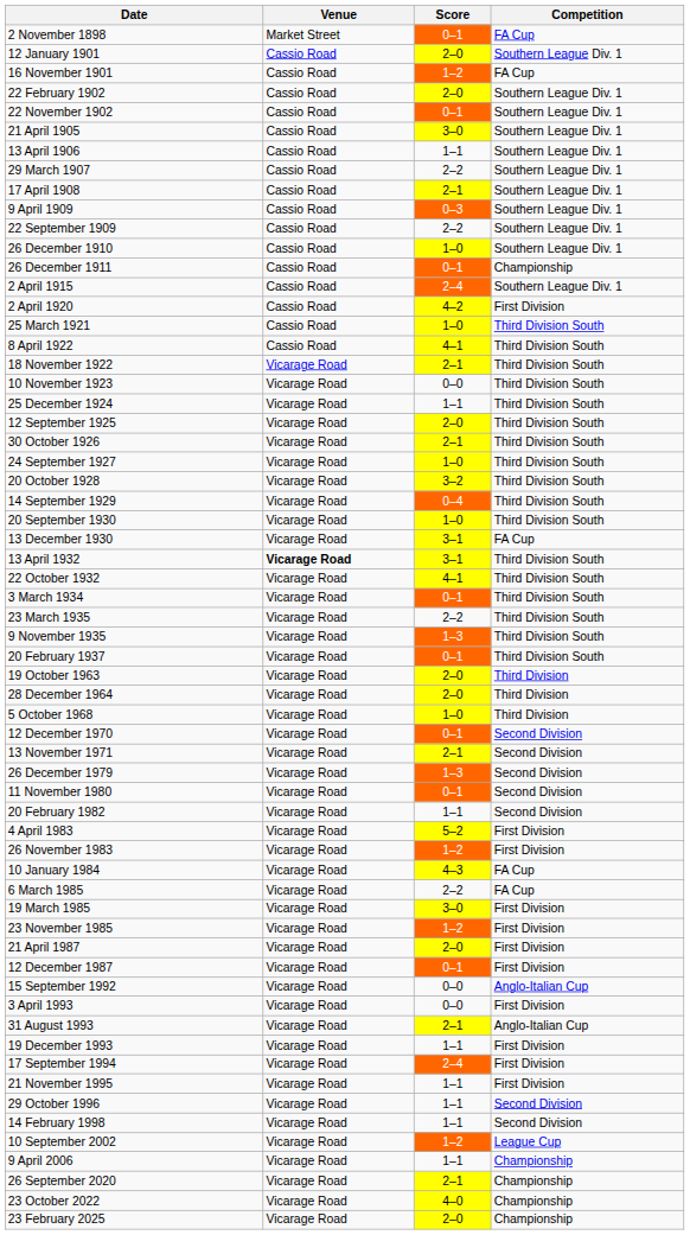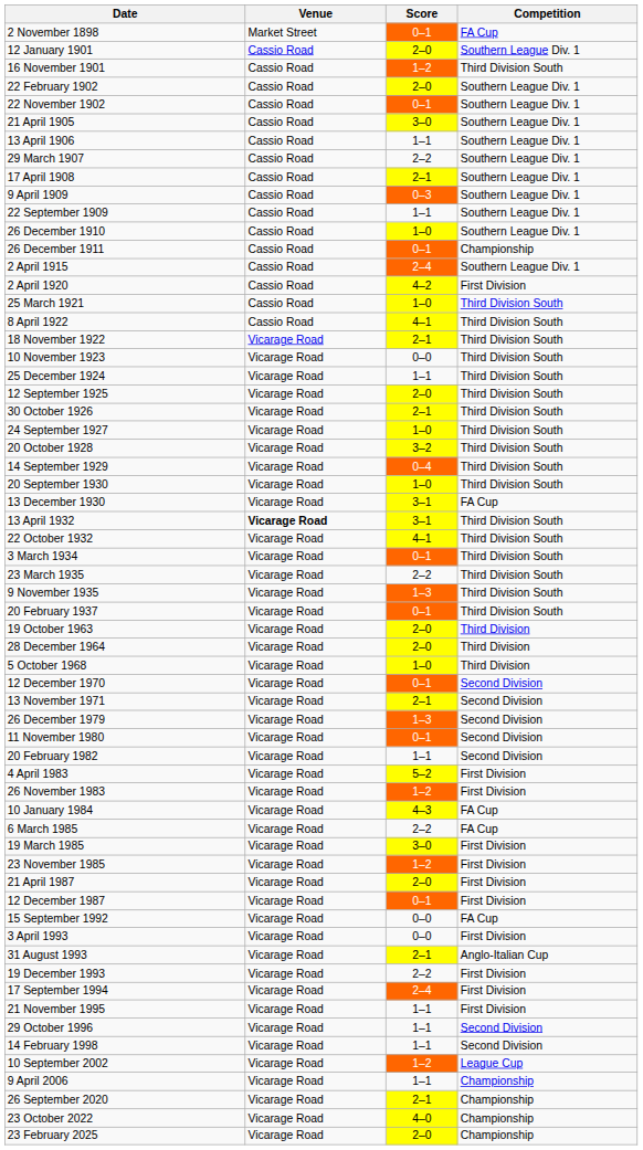 <table class="wikitable" style="font-size:90%" width=90%;>
 <tr>
 <th width=150>Date</th>
 <th width=85>Venue</th>
 <th width=35>Score</th>
 <th width=110>Competition</th>
 </tr>
 <tr>
 <td>2 November 1898</td>
 <td>Market Street</td>
 <td align="center" style="background:#FF6600;color:white">0–1</td>
 <td><a href='#'>FA Cup</a></td>
 </tr>
 <tr>
 <td>12 January 1901</td>
 <td><a href='#'>Cassio Road</a></td>
 <td align="center" style="background:#FFFF00">2–0</td>
 <td><a href='#'>Southern League</a> Div. 1</td>
 </tr>
 <tr>
 <td>16 November 1901</td>
 <td>Cassio Road</td>
 <td align="center" style="background:#FF6600;color:white">1–2</td>
-<td>FA Cup</td>
+<td>Third Division South</td>
 </tr>
 <tr>
 <td>22 February 1902</td>
 <td>Cassio Road</td>
 <td align="center" style="background:#FFFF00">2–0</td>
 <td>Southern League Div. 1</td>
 </tr>
 <tr>
 <td>22 November 1902</td>
 <td>Cassio Road</td>
 <td align="center" style="background:#FF6600;color:white">0–1</td>
 <td>Southern League Div. 1</td>
 </tr>
 <tr>
 <td>21 April 1905</td>
 <td>Cassio Road</td>
 <td align="center" style="background:#FFFF00">3–0</td>
 <td>Southern League Div. 1</td>
 </tr>
 <tr>
 <td>13 April 1906</td>
 <td>Cassio Road</td>
 <td align="center">1–1</td>
 <td>Southern League Div. 1</td>
 </tr>
 <tr>
 <td>29 March 1907</td>
 <td>Cassio Road</td>
 <td align="center">2–2</td>
 <td>Southern League Div. 1</td>
 </tr>
 <tr>
 <td>17 April 1908</td>
 <td>Cassio Road</td>
 <td align="center" style="background:#FFFF00">2–1</td>
 <td>Southern League Div. 1</td>
 </tr>
 <tr>
 <td>9 April 1909</td>
 <td>Cassio Road</td>
 <td align="center" style="background:#FF6600;color:white">0–3</td>
 <td>Southern League Div. 1</td>
 </tr>
 <tr>
 <td>22 September 1909</td>
 <td>Cassio Road</td>
-<td align="center">2–2</td>
+<td align="center">1–1</td>
 <td>Southern League Div. 1</td>
 </tr>
 <tr>
 <td>26 December 1910</td>
 <td>Cassio Road</td>
 <td align="center" style="background:#FFFF00">1–0</td>
 <td>Southern League Div. 1</td>
 </tr>
 <tr>
 <td>26 December 1911</td>
 <td>Cassio Road</td>
 <td align="center" style="background:#FF6600;color:white">0–1</td>
 <td>Championship</td>
 </tr>
 <tr>
 <td>2 April 1915</td>
 <td>Cassio Road</td>
 <td align="center" style="background:#FF6600;color:white">2–4</td>
 <td>Southern League Div. 1</td>
 </tr>
 <tr>
 <td>2 April 1920</td>
 <td>Cassio Road</td>
 <td align="center" style="background:#FFFF00">4–2</td>
 <td>First Division</td>
 </tr>
 <tr>
 <td>25 March 1921</td>
 <td>Cassio Road</td>
 <td align="center" style="background:#FFFF00">1–0</td>
 <td><a href='#'>Third Division South</a></td>
 </tr>
 <tr>
 <td>8 April 1922</td>
 <td>Cassio Road</td>
 <td align="center" style="background:#FFFF00">4–1</td>
 <td>Third Division South</td>
 </tr>
 <tr>
 <td>18 November 1922</td>
 <td><a href='#'>Vicarage Road</a></td>
 <td align="center" style="background:#FFFF00">2–1</td>
 <td>Third Division South</td>
 </tr>
 <tr>
 <td>10 November 1923</td>
 <td>Vicarage Road</td>
 <td align="center">0–0</td>
 <td>Third Division South</td>
 </tr>
 <tr>
 <td>25 December 1924</td>
 <td>Vicarage Road</td>
 <td align="center">1–1</td>
 <td>Third Division South</td>
 </tr>
 <tr>
 <td>12 September 1925</td>
 <td>Vicarage Road</td>
 <td align="center" style="background:#FFFF00">2–0</td>
 <td>Third Division South</td>
 </tr>
 <tr>
 <td>30 October 1926</td>
 <td>Vicarage Road</td>
 <td align="center" style="background:#FFFF00">2–1</td>
 <td>Third Division South</td>
 </tr>
 <tr>
 <td>24 September 1927</td>
 <td>Vicarage Road</td>
 <td align="center" style="background:#FFFF00">1–0</td>
 <td>Third Division South</td>
 </tr>
 <tr>
 <td>20 October 1928</td>
 <td>Vicarage Road</td>
 <td align="center" style="background:#FFFF00">3–2</td>
 <td>Third Division South</td>
 </tr>
 <tr>
 <td>14 September 1929</td>
 <td>Vicarage Road</td>
 <td align="center" style="background:#FF6600;color:white">0–4</td>
 <td>Third Division South</td>
 </tr>
 <tr>
 <td>20 September 1930</td>
 <td>Vicarage Road</td>
 <td align="center" style="background:#FFFF00">1–0</td>
 <td>Third Division South</td>
 </tr>
 <tr>
 <td>13 December 1930</td>
 <td>Vicarage Road</td>
 <td align="center" style="background:#FFFF00">3–1</td>
 <td>FA Cup</td>
 </tr>
 <tr>
 <td>13 April 1932</td>
 <td><strong>Vicarage Road</strong></td>
 <td align="center" style="background:#FFFF00">3–1</td>
 <td>Third Division South</td>
 </tr>
 <tr>
 <td>22 October 1932</td>
 <td>Vicarage Road</td>
 <td align="center" style="background:#FFFF00">4–1</td>
 <td>Third Division South</td>
 </tr>
 <tr>
 <td>3 March 1934</td>
 <td>Vicarage Road</td>
 <td align="center" style="background:#FF6600;color:white">0–1</td>
 <td>Third Division South</td>
 </tr>
 <tr>
 <td>23 March 1935</td>
 <td>Vicarage Road</td>
 <td align="center">2–2</td>
 <td>Third Division South</td>
 </tr>
 <tr>
 <td>9 November 1935</td>
 <td>Vicarage Road</td>
 <td align="center" style="background:#FF6600;color:white">1–3</td>
 <td>Third Division South</td>
 </tr>
 <tr>
 <td>20 February 1937</td>
 <td>Vicarage Road</td>
 <td align="center" style="background:#FF6600;color:white">0–1</td>
 <td>Third Division South</td>
 </tr>
 <tr>
 <td>19 October 1963</td>
 <td>Vicarage Road</td>
 <td align="center" style="background:#FFFF00">2–0</td>
 <td><a href='#'>Third Division</a></td>
 </tr>
 <tr>
 <td>28 December 1964</td>
 <td>Vicarage Road</td>
 <td align="center" style="background:#FFFF00">2–0</td>
 <td>Third Division</td>
 </tr>
 <tr>
 <td>5 October 1968</td>
 <td>Vicarage Road</td>
 <td align="center" style="background:#FFFF00">1–0</td>
 <td>Third Division</td>
 </tr>
 <tr>
 <td>12 December 1970</td>
 <td>Vicarage Road</td>
 <td align="center" style="background:#FF6600;color:white">0–1</td>
 <td><a href='#'>Second Division</a></td>
 </tr>
 <tr>
 <td>13 November 1971</td>
 <td>Vicarage Road</td>
 <td align="center" style="background:#FFFF00">2–1</td>
 <td>Second Division</td>
 </tr>
 <tr>
 <td>26 December 1979</td>
 <td>Vicarage Road</td>
 <td align="center" style="background:#FF6600;color:white">1–3</td>
 <td>Second Division</td>
 </tr>
 <tr>
 <td>11 November 1980</td>
 <td>Vicarage Road</td>
 <td align="center" style="background:#FF6600;color:white">0–1</td>
 <td>Second Division</td>
 </tr>
 <tr>
 <td>20 February 1982</td>
 <td>Vicarage Road</td>
 <td align="center">1–1</td>
 <td>Second Division</td>
 </tr>
 <tr>
 <td>4 April 1983</td>
 <td>Vicarage Road</td>
 <td align="center" style="background:#FFFF00">5–2</td>
 <td>First Division</td>
 </tr>
 <tr>
 <td>26 November 1983</td>
 <td>Vicarage Road</td>
 <td align="center" style="background:#FF6600;color:white">1–2</td>
 <td>First Division</td>
 </tr>
 <tr>
 <td>10 January 1984</td>
 <td>Vicarage Road</td>
 <td align="center" style="background:#FFFF00">4–3</td>
 <td>FA Cup</td>
 </tr>
 <tr>
 <td>6 March 1985</td>
 <td>Vicarage Road</td>
 <td align="center">2–2</td>
 <td>FA Cup</td>
 </tr>
 <tr>
 <td>19 March 1985</td>
 <td>Vicarage Road</td>
 <td align="center" style="background:#FFFF00">3–0</td>
 <td>First Division</td>
 </tr>
 <tr>
 <td>23 November 1985</td>
 <td>Vicarage Road</td>
 <td align="center" style="background:#FF6600;color:white">1–2</td>
 <td>First Division</td>
 </tr>
 <tr>
 <td>21 April 1987</td>
 <td>Vicarage Road</td>
 <td align="center" style="background:#FFFF00">2–0</td>
 <td>First Division</td>
 </tr>
 <tr>
 <td>12 December 1987</td>
 <td>Vicarage Road</td>
 <td align="center" style="background:#FF6600;color:white">0–1</td>
 <td>First Division</td>
 </tr>
 <tr>
 <td>15 September 1992</td>
 <td>Vicarage Road</td>
 <td align="center">0–0</td>
-<td><a href='#'>Anglo-Italian Cup</a></td>
+<td>FA Cup</td>
 </tr>
 <tr>
 <td>3 April 1993</td>
 <td>Vicarage Road</td>
 <td align="center">0–0</td>
 <td>First Division</td>
 </tr>
 <tr>
 <td>31 August 1993</td>
 <td>Vicarage Road</td>
 <td align="center" style="background:#FFFF00">2–1</td>
 <td>Anglo-Italian Cup</td>
 </tr>
 <tr>
 <td>19 December 1993</td>
 <td>Vicarage Road</td>
-<td align="center">1–1</td>
+<td align="center">2–2</td>
 <td>First Division</td>
 </tr>
 <tr>
 <td>17 September 1994</td>
 <td>Vicarage Road</td>
 <td align="center" style="background:#FF6600;color:white">2–4</td>
 <td>First Division</td>
 </tr>
 <tr>
 <td>21 November 1995</td>
 <td>Vicarage Road</td>
 <td align="center">1–1</td>
 <td>First Division</td>
 </tr>
 <tr>
 <td>29 October 1996</td>
 <td>Vicarage Road</td>
 <td align="center">1–1</td>
 <td><a href='#'>Second Division</a></td>
 </tr>
 <tr>
 <td>14 February 1998</td>
 <td>Vicarage Road</td>
 <td align="center">1–1</td>
 <td>Second Division</td>
 </tr>
 <tr>
 <td>10 September 2002</td>
 <td>Vicarage Road</td>
 <td align="center" style="background:#FF6600;color:white">1–2</td>
 <td><a href='#'>League Cup</a></td>
 </tr>
 <tr>
 <td>9 April 2006</td>
 <td>Vicarage Road</td>
 <td align="center">1–1</td>
 <td><a href='#'>Championship</a></td>
 </tr>
 <tr>
 <td>26 September 2020</td>
 <td>Vicarage Road</td>
 <td align="center" style="background:#FFFF00">2–1</td>
 <td>Championship</td>
 </tr>
 <tr>
 <td>23 October 2022</td>
 <td>Vicarage Road</td>
 <td align="center" style="background:#FFFF00">4–0</td>
 <td>Championship</td>
 </tr>
 <tr>
 <td>23 February 2025</td>
 <td>Vicarage Road</td>
 <td align="center" style="background:#FFFF00">2–0</td>
 <td>Championship</td>
 </tr>
 </table>
